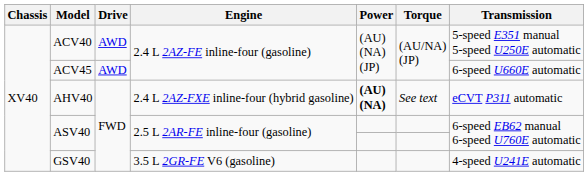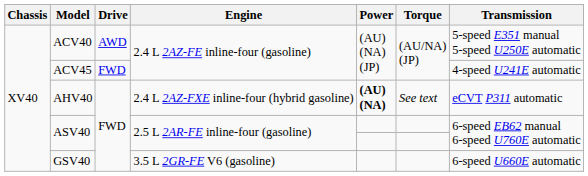 <table class="wikitable" style="margin:1em auto; font-size:90%;">
 <tr>
 <th>Chassis</th>
 <th>Model</th>
 <th>Drive</th>
 <th>Engine</th>
 <th>Power</th>
 <th>Torque</th>
 <th>Transmission</th>
 </tr>
 <tr>
 <td rowspan = "6">XV40</td>
 <td>ACV40</td>
 <td><a href='#'>AWD</a></td>
 <td rowspan = "2">2.4 L <em><a href='#'>2AZ-FE</a></em> inline-four (gasoline)</td>
 <td rowspan = "2"> (AU)<br> (NA)<br> (JP)</td>
 <td rowspan = "2"> (AU/NA)<br> (JP)</td>
 <td>5-speed <em><a href='#'>E351</a></em> manual<br>5-speed <em><a href='#'>U250E</a></em> automatic</td>
 </tr>
 <tr>
 <td>ACV45</td>
-<td><a href='#'>AWD</a></td>
-<td>6-speed <em><a href='#'>U660E</a></em> automatic</td>
+<td><a href='#'>FWD</a></td>
+<td>4-speed <em><a href='#'>U241E</a></em> automatic</td>
 </tr>
 <tr>
 <td>AHV40</td>
 <td rowspan = "4">FWD</td>
 <td>2.4 L <em><a href='#'>2AZ-FXE</a></em> inline-four (hybrid gasoline)</td>
 <td><strong> (AU)<br> (NA)</strong></td>
 <td><em>See text</em></td>
 <td><a href='#'>eCVT</a> <em><a href='#'>P311</a></em> automatic</td>
 </tr>
 <tr>
 <td rowspan = "2">ASV40</td>
 <td rowspan = "2">2.5 L <em><a href='#'>2AR-FE</a></em> inline-four (gasoline)</td>
 <td></td>
 <td></td>
 <td rowspan = "2">6-speed <em><a href='#'>EB62</a></em> manual<br>6-speed <em><a href='#'>U760E</a></em> automatic</td>
 </tr>
 <tr>
 <td></td>
 <td></td>
 </tr>
 <tr>
 <td>GSV40</td>
 <td>3.5 L <em><a href='#'>2GR-FE</a></em> V6 (gasoline)</td>
 <td></td>
 <td></td>
-<td>4-speed <em><a href='#'>U241E</a></em> automatic</td>
+<td>6-speed <em><a href='#'>U660E</a></em> automatic</td>
 </tr>
 </table>
